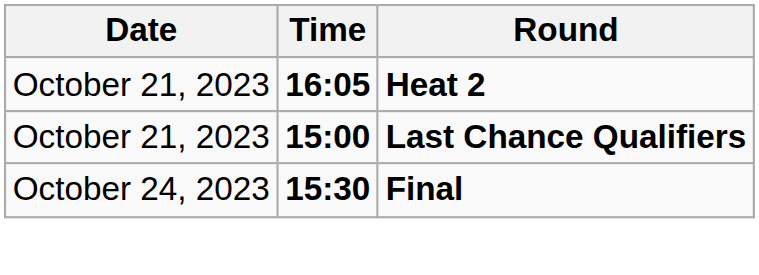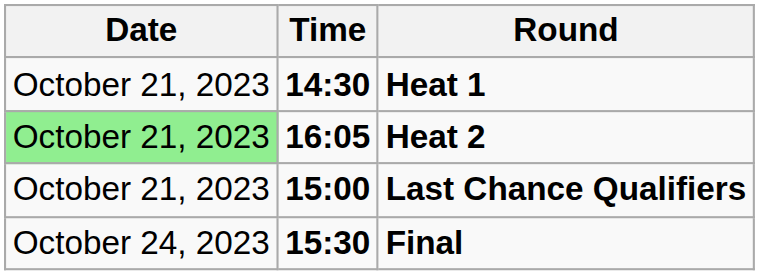 <table class="wikitable">
 <tr>
 <th>Date</th>
 <th>Time</th>
 <th>Round</th>
 </tr>
 <tr>
 <td>October 21, 2023</td>
+<td><strong>14:30</strong></td>
+<td><strong>Heat 1</strong></td>
+</tr>
+<tr>
+<td style="background: lightgreen;">October 21, 2023</td>
 <td><strong>16:05</strong></td>
 <td><strong>Heat 2</strong></td>
 </tr>
 <tr>
 <td>October 21, 2023</td>
 <td><strong>15:00</strong></td>
 <td><strong>Last Chance Qualifiers</strong></td>
 </tr>
 <tr>
 <td>October 24, 2023</td>
 <td><strong>15:30</strong></td>
 <td><strong>Final</strong></td>
 </tr>
 </table>
